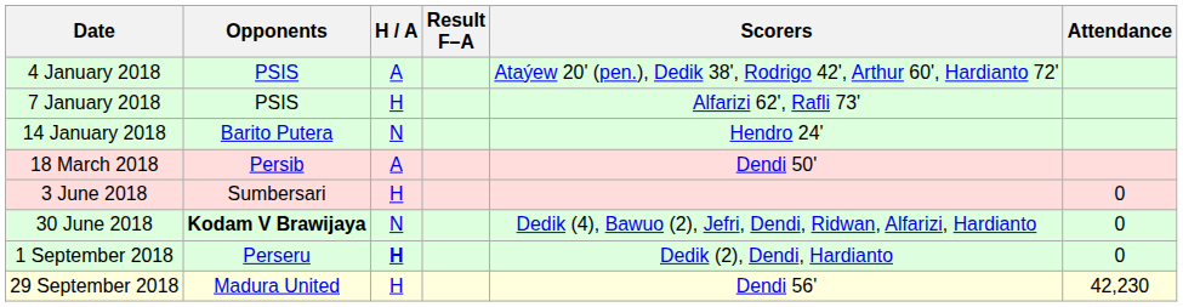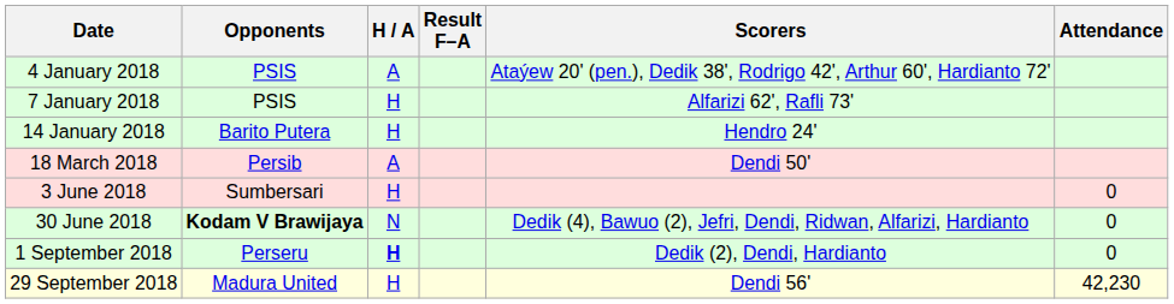 <table class="wikitable" style="text-align:center">
 <tr>
 <th>Date</th>
 <th>Opponents</th>
 <th>H / A</th>
 <th>Result<br>F–A</th>
 <th>Scorers</th>
 <th>Attendance</th>
 </tr>
 <tr style="background:#ddffdd">
 <td>4 January 2018</td>
 <td><a href='#'>PSIS</a></td>
 <td><a href='#'>A</a></td>
 <td></td>
 <td><a href='#'>Ataýew</a> 20' (<a href='#'>pen.</a>), <a href='#'>Dedik</a> 38', <a href='#'>Rodrigo</a> 42', <a href='#'>Arthur</a> 60', <a href='#'>Hardianto</a> 72'</td>
 <td></td>
 </tr>
 <tr style="background:#ddffdd">
 <td>7 January 2018</td>
 <td>PSIS</td>
 <td><a href='#'>H</a></td>
 <td></td>
 <td><a href='#'>Alfarizi</a> 62', <a href='#'>Rafli</a> 73'</td>
 <td></td>
 </tr>
 <tr style="background:#ddffdd">
 <td>14 January 2018</td>
 <td><a href='#'>Barito Putera</a></td>
-<td><a href='#'>N</a></td>
+<td><a href='#'>H</a></td>
 <td></td>
 <td><a href='#'>Hendro</a> 24'</td>
 <td></td>
 </tr>
 <tr style="background:#ffdddd">
 <td>18 March 2018</td>
 <td><a href='#'>Persib</a></td>
 <td><a href='#'>A</a></td>
 <td></td>
 <td><a href='#'>Dendi</a> 50'</td>
 <td></td>
 </tr>
 <tr style="background:#ffdddd">
 <td>3 June 2018</td>
 <td>Sumbersari</td>
 <td><a href='#'>H</a></td>
 <td></td>
 <td></td>
 <td>0</td>
 </tr>
 <tr style="background:#ddffdd">
 <td>30 June 2018</td>
 <td><strong>Kodam V Brawijaya</strong></td>
 <td><a href='#'>N</a></td>
 <td></td>
 <td><a href='#'>Dedik</a> (4), <a href='#'>Bawuo</a> (2), <a href='#'>Jefri</a>, <a href='#'>Dendi</a>, <a href='#'>Ridwan</a>, <a href='#'>Alfarizi</a>, <a href='#'>Hardianto</a></td>
 <td>0</td>
 </tr>
 <tr style="background:#ddffdd">
 <td>1 September 2018</td>
 <td><a href='#'>Perseru</a></td>
 <td><strong><a href='#'>H</a></strong></td>
 <td></td>
 <td><a href='#'>Dedik</a> (2), <a href='#'>Dendi</a>, <a href='#'>Hardianto</a></td>
 <td>0</td>
 </tr>
 <tr style="background:#ffffdd">
 <td>29 September 2018</td>
 <td><a href='#'>Madura United</a></td>
 <td><a href='#'>H</a></td>
 <td></td>
 <td><a href='#'>Dendi</a> 56'</td>
 <td>42,230</td>
 </tr>
 </table>
